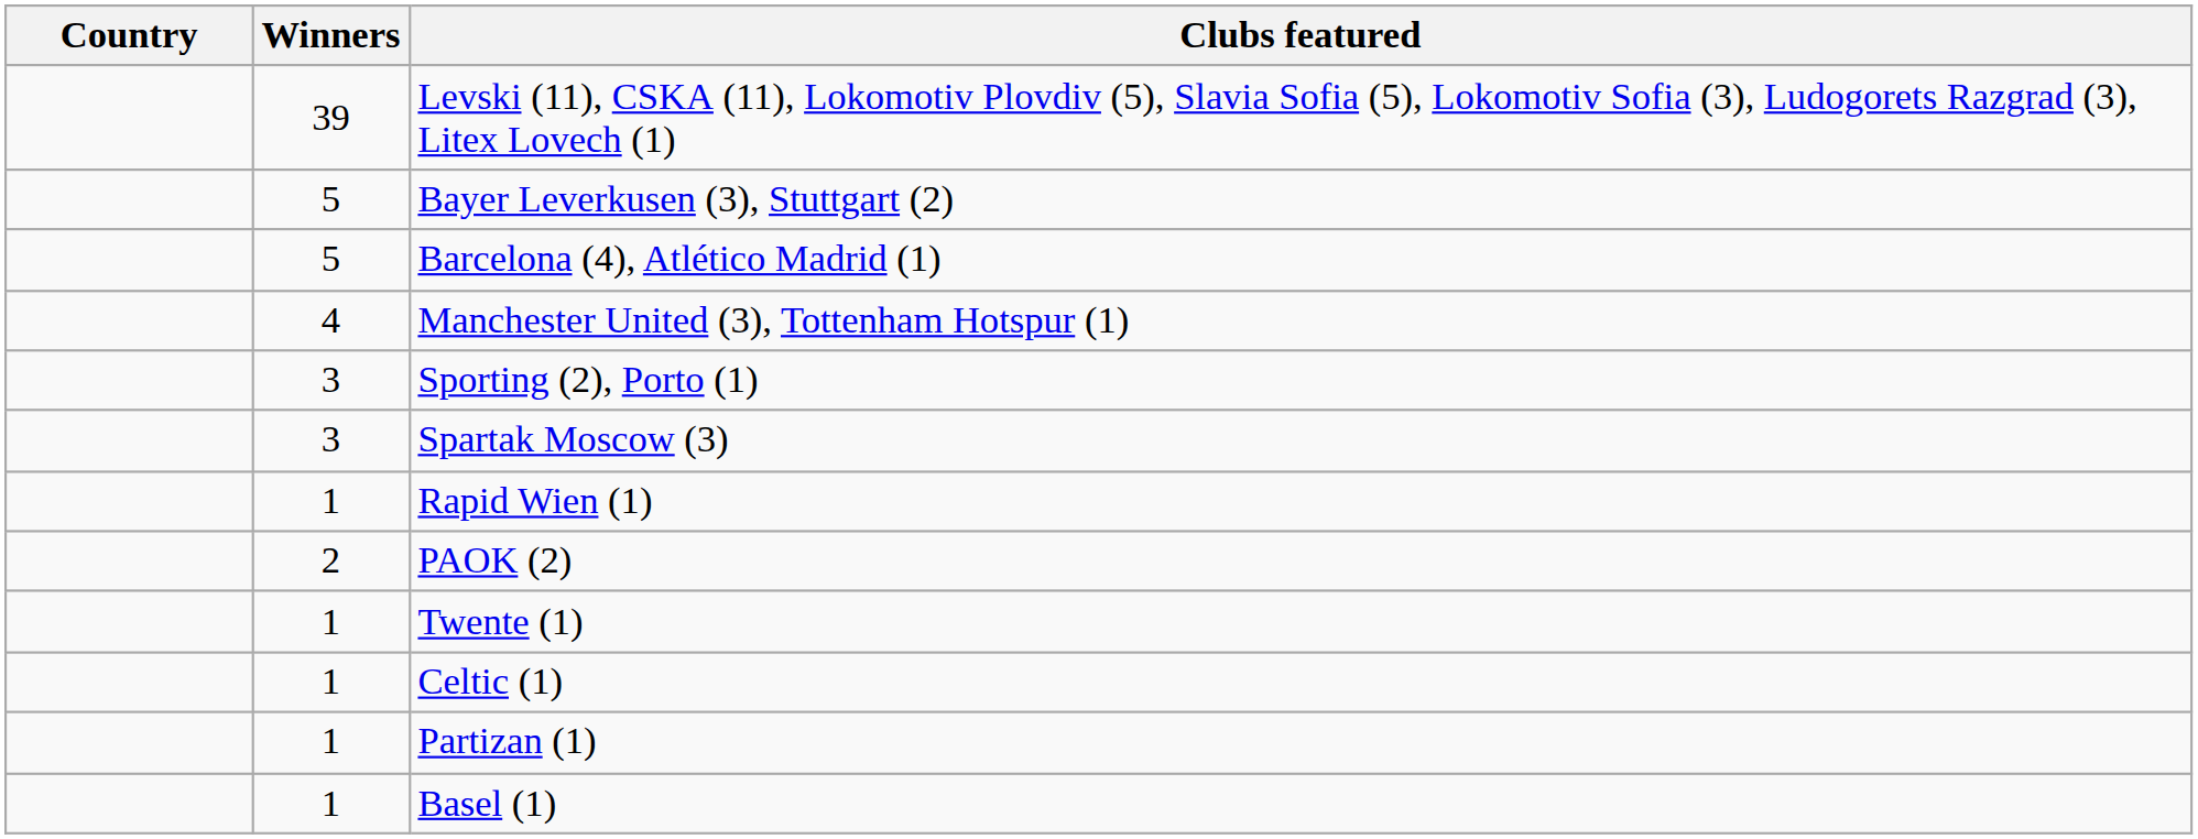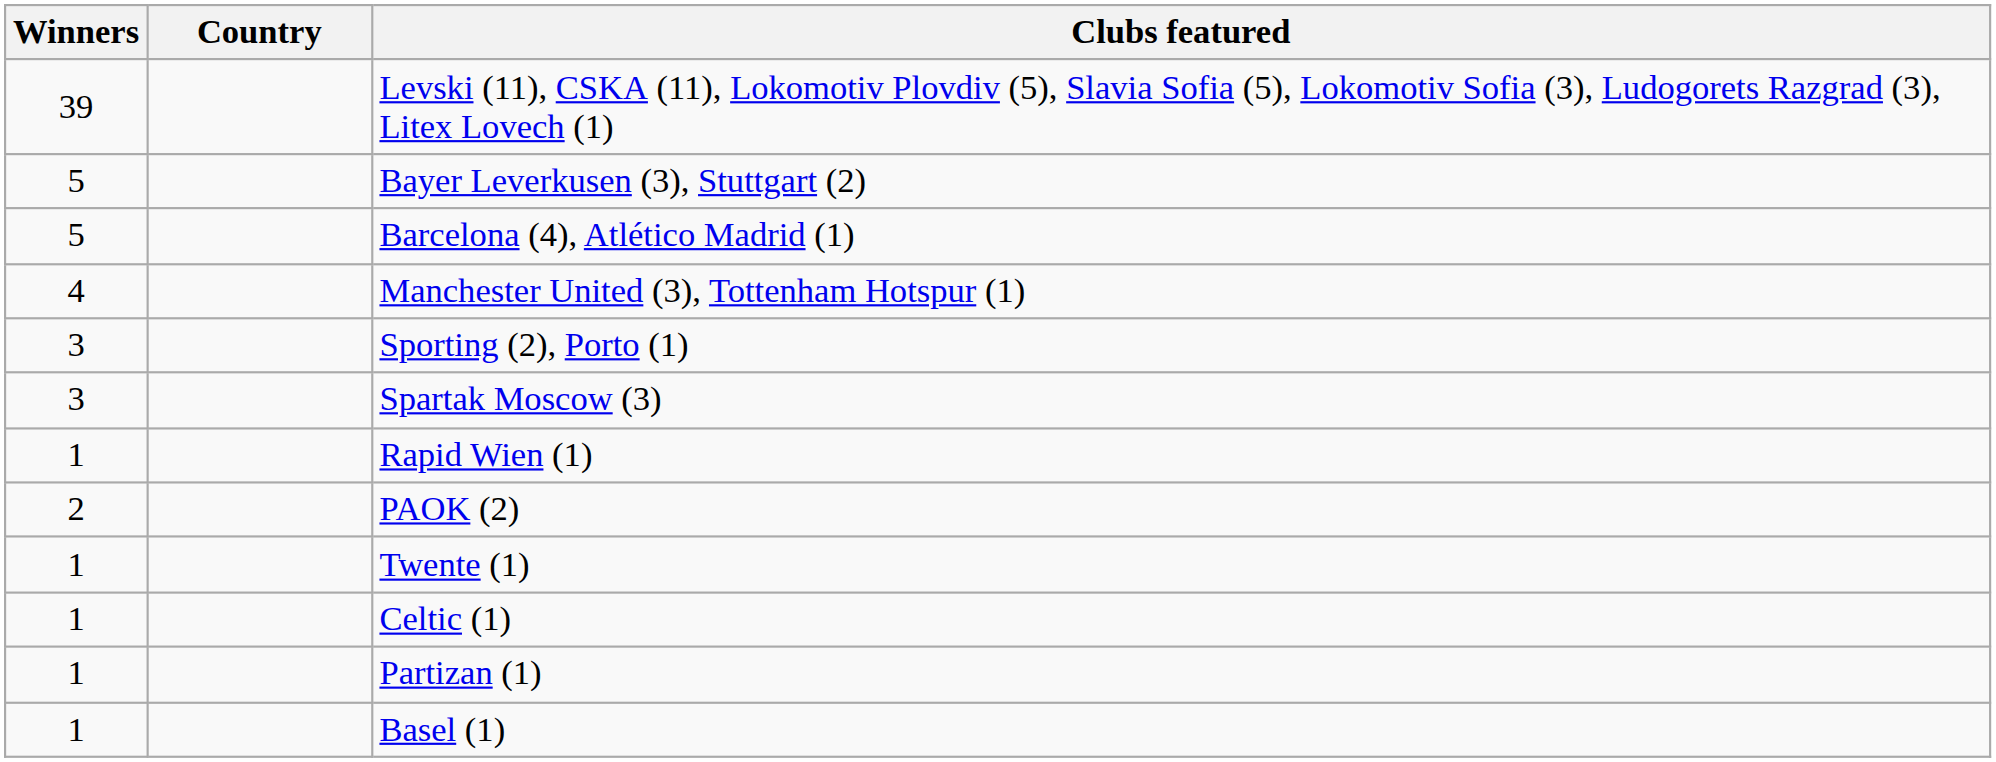 <table class="wikitable sortable" width="920">
 <tr>
+<th>Winners</th>
 <th width="100">Country</th>
-<th>Winners</th>
 <th width="800">Clubs featured</th>
 </tr>
 <tr>
+<td align=center>39</td>
 <td></td>
-<td align=center>39</td>
 <td><a href='#'>Levski</a> (11), <a href='#'>CSKA</a> (11), <a href='#'>Lokomotiv Plovdiv</a> (5), <a href='#'>Slavia Sofia</a> (5), <a href='#'>Lokomotiv Sofia</a> (3), <a href='#'>Ludogorets Razgrad</a> (3), <a href='#'>Litex Lovech</a> (1)</td>
 </tr>
 <tr>
+<td align=center>5</td>
 <td></td>
-<td align=center>5</td>
 <td><a href='#'>Bayer Leverkusen</a> (3), <a href='#'>Stuttgart</a> (2)</td>
 </tr>
 <tr>
+<td align=center>5</td>
 <td></td>
-<td align=center>5</td>
 <td><a href='#'>Barcelona</a> (4), <a href='#'>Atlético Madrid</a> (1)</td>
 </tr>
 <tr>
+<td align=center>4</td>
 <td></td>
-<td align=center>4</td>
 <td><a href='#'>Manchester United</a> (3), <a href='#'>Tottenham Hotspur</a> (1)</td>
 </tr>
 <tr>
+<td align=center>3</td>
 <td></td>
-<td align=center>3</td>
 <td><a href='#'>Sporting</a> (2), <a href='#'>Porto</a> (1)</td>
 </tr>
 <tr>
+<td align=center>3</td>
 <td></td>
-<td align=center>3</td>
 <td><a href='#'>Spartak Moscow</a> (3)</td>
 </tr>
 <tr>
+<td align=center>1</td>
 <td></td>
-<td align=center>1</td>
 <td><a href='#'>Rapid Wien</a> (1)</td>
 </tr>
 <tr>
+<td align=center>2</td>
 <td></td>
-<td align=center>2</td>
 <td><a href='#'>PAOK</a> (2)</td>
 </tr>
 <tr>
+<td align=center>1</td>
 <td></td>
-<td align=center>1</td>
 <td><a href='#'>Twente</a> (1)</td>
 </tr>
 <tr>
+<td align=center>1</td>
 <td></td>
-<td align=center>1</td>
 <td><a href='#'>Celtic</a> (1)</td>
 </tr>
 <tr>
+<td align=center>1</td>
 <td></td>
-<td align=center>1</td>
 <td><a href='#'>Partizan</a> (1)</td>
 </tr>
 <tr>
+<td align=center>1</td>
 <td></td>
-<td align=center>1</td>
 <td><a href='#'>Basel</a> (1)</td>
 </tr>
 </table>
